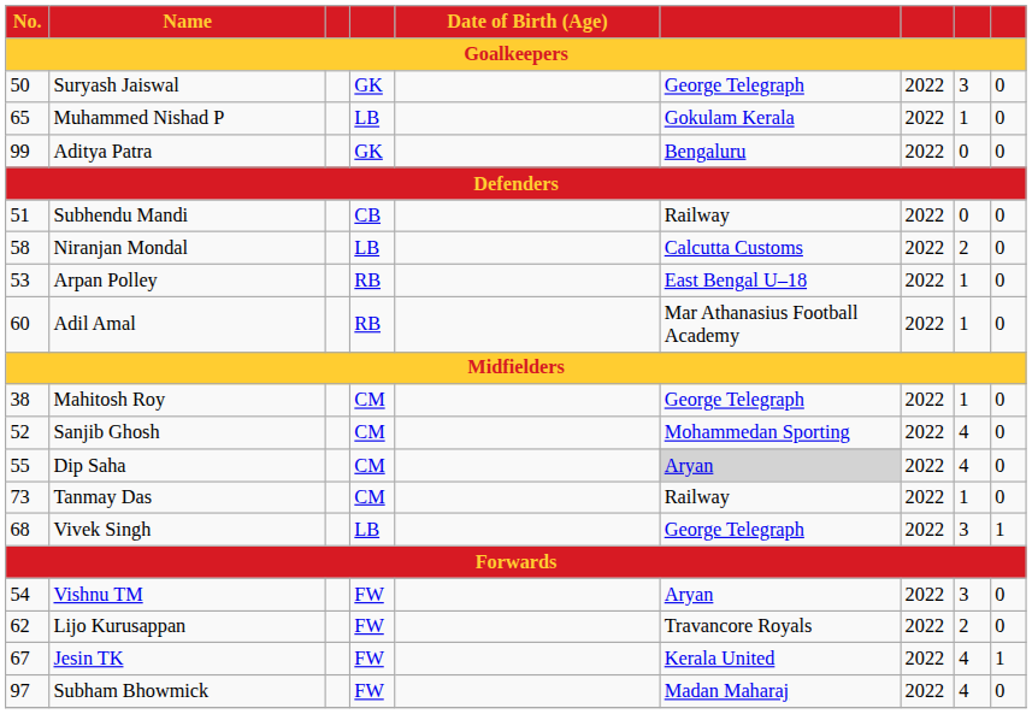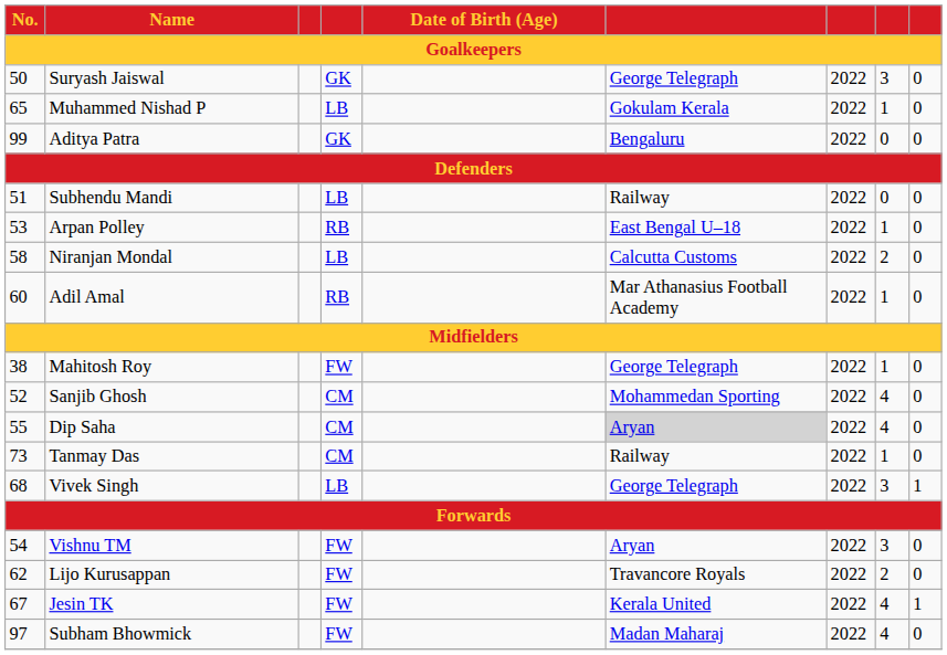 <table class="wikitable" style="text-align:left; font-size:90%; width:85%;">
 <tr>
 <th style="background:#d71a23; color:#ffcd31; text-align:center; width:3%;">No.</th>
 <th style="background:#d71a23; color:#ffcd31; text-align:center; width:23%;">Name</th>
 <th style="background:#d71a23; color:#ffcd31; text-align:center; width:2%;"></th>
 <th style="background:#d71a23; color:#ffcd31; text-align:center; width:3%;"></th>
 <th style="background:#d71a23; color:#ffcd31; text-align:center; width:22%;">Date of Birth (Age)</th>
 <th style="background:#d71a23; color:#ffcd31; text-align:center; width:20%;"></th>
 <th style="background:#d71a23; color:#ffcd31; text-align:center; width:3%;"></th>
 <th style="background:#d71a23; color:#ffcd31; text-align:center; width:3%;"></th>
 <th style="background:#d71a23; color:#ffcd31; text-align:center; width:3%;"></th>
 </tr>
 <tr>
 <th colspan="9" style="background:#ffcd31; color:#d71a23; text-align:center;">Goalkeepers</th>
 </tr>
 <tr>
 <td>50</td>
 <td>Suryash Jaiswal</td>
 <td></td>
 <td><a href='#'>GK</a></td>
 <td></td>
 <td align="left"> <a href='#'>George Telegraph</a></td>
 <td>2022</td>
 <td>3</td>
 <td>0</td>
 </tr>
 <tr>
 <td>65</td>
 <td>Muhammed Nishad P</td>
 <td></td>
 <td><a href='#'>LB</a></td>
 <td></td>
 <td align="left"> <a href='#'>Gokulam Kerala</a></td>
 <td>2022</td>
 <td>1</td>
 <td>0</td>
 </tr>
 <tr>
 <td>99</td>
 <td>Aditya Patra</td>
 <td></td>
 <td><a href='#'>GK</a></td>
 <td></td>
 <td align="left"> <a href='#'>Bengaluru</a></td>
 <td>2022</td>
 <td>0</td>
 <td>0</td>
 </tr>
 <tr>
 <th colspan="9" style="background:#d71a23; color:#ffcd31; text-align:center;">Defenders</th>
 </tr>
 <tr>
 <td>51</td>
 <td>Subhendu Mandi</td>
 <td></td>
-<td><a href='#'>CB</a></td>
+<td><a href='#'>LB</a></td>
 <td></td>
 <td align="left"> Railway</td>
 <td>2022</td>
 <td>0</td>
+<td>0</td>
+</tr>
+<tr>
+<td>53</td>
+<td>Arpan Polley</td>
+<td></td>
+<td><a href='#'>RB</a></td>
+<td></td>
+<td align="left"> <a href='#'>East Bengal U–18</a></td>
+<td>2022</td>
+<td>1</td>
 <td>0</td>
 </tr>
 <tr>
 <td>58</td>
 <td>Niranjan Mondal</td>
 <td></td>
 <td><a href='#'>LB</a></td>
 <td></td>
 <td align="left"> <a href='#'>Calcutta Customs</a></td>
 <td>2022</td>
 <td>2</td>
-<td>0</td>
-</tr>
-<tr>
-<td>53</td>
-<td>Arpan Polley</td>
-<td></td>
-<td><a href='#'>RB</a></td>
-<td></td>
-<td align="left"> <a href='#'>East Bengal U–18</a></td>
-<td>2022</td>
-<td>1</td>
 <td>0</td>
 </tr>
 <tr>
 <td>60</td>
 <td>Adil Amal</td>
 <td></td>
 <td><a href='#'>RB</a></td>
 <td></td>
 <td align="left"> Mar Athanasius Football Academy</td>
 <td>2022</td>
 <td>1</td>
 <td>0</td>
 </tr>
 <tr>
 <th colspan="9" style="background:#ffcd31; color:#d71a23; text-align:center;">Midfielders</th>
 </tr>
 <tr>
 <td>38</td>
 <td>Mahitosh Roy</td>
 <td></td>
-<td><a href='#'>CM</a></td>
+<td><a href='#'>FW</a></td>
 <td></td>
 <td align="left"> <a href='#'>George Telegraph</a></td>
 <td>2022</td>
 <td>1</td>
 <td>0</td>
 </tr>
 <tr>
 <td>52</td>
 <td>Sanjib Ghosh</td>
 <td></td>
 <td><a href='#'>CM</a></td>
 <td></td>
 <td align="left"> <a href='#'>Mohammedan Sporting</a></td>
 <td>2022</td>
 <td>4</td>
 <td>0</td>
 </tr>
 <tr>
 <td>55</td>
 <td>Dip Saha</td>
 <td></td>
 <td><a href='#'>CM</a></td>
 <td></td>
 <td align="left" style="background: lightgrey;"> <a href='#'>Aryan</a></td>
 <td>2022</td>
 <td>4</td>
 <td>0</td>
 </tr>
 <tr>
 <td>73</td>
 <td>Tanmay Das</td>
 <td></td>
 <td><a href='#'>CM</a></td>
 <td></td>
 <td align="left"> Railway</td>
 <td>2022</td>
 <td>1</td>
 <td>0</td>
 </tr>
 <tr>
 <td>68</td>
 <td>Vivek Singh</td>
 <td></td>
 <td><a href='#'>LB</a></td>
 <td></td>
 <td align="left"> <a href='#'>George Telegraph</a></td>
 <td>2022</td>
 <td>3</td>
 <td>1</td>
 </tr>
 <tr>
 <th colspan="9" style="background:#d71a23; color:#ffcd31; text-align:center;">Forwards</th>
 </tr>
 <tr>
 <td>54</td>
 <td><a href='#'>Vishnu TM</a></td>
 <td></td>
 <td><a href='#'>FW</a></td>
 <td></td>
 <td align="left"> <a href='#'>Aryan</a></td>
 <td>2022</td>
 <td>3</td>
 <td>0</td>
 </tr>
 <tr>
 <td>62</td>
 <td>Lijo Kurusappan</td>
 <td></td>
 <td><a href='#'>FW</a></td>
 <td></td>
 <td align="left"> Travancore Royals</td>
 <td>2022</td>
 <td>2</td>
 <td>0</td>
 </tr>
 <tr>
 <td>67</td>
 <td><a href='#'>Jesin TK</a></td>
 <td></td>
 <td><a href='#'>FW</a></td>
 <td></td>
 <td align="left"> <a href='#'>Kerala United</a></td>
 <td>2022</td>
 <td>4</td>
 <td>1</td>
 </tr>
 <tr>
 <td>97</td>
 <td>Subham Bhowmick</td>
 <td></td>
 <td><a href='#'>FW</a></td>
 <td></td>
 <td align="left"> <a href='#'>Madan Maharaj</a></td>
 <td>2022</td>
 <td>4</td>
 <td>0</td>
 </tr>
 <tr>
 </tr>
 </table>
